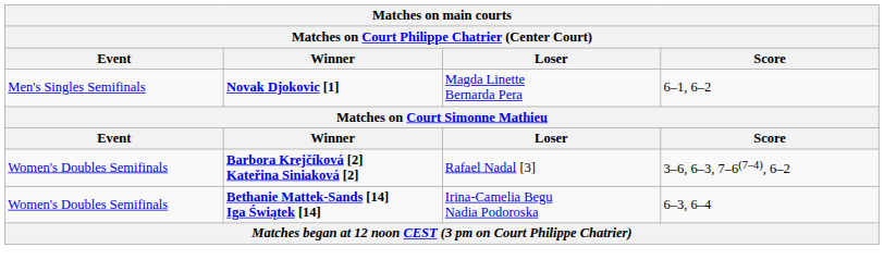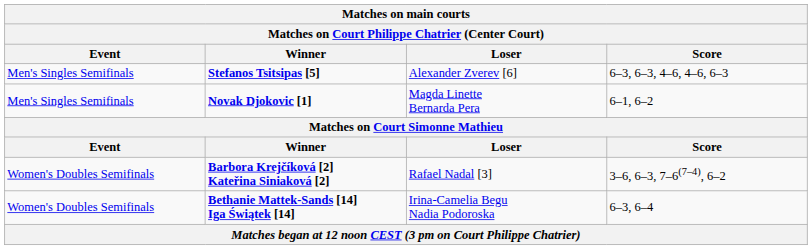 <table class="wikitable" style="margin:auto;">
 <tr>
 <th colspan="4" style="white-space:nowrap">Matches on main courts</th>
 </tr>
 <tr>
 <th colspan="4">Matches on <a href='#'>Court Philippe Chatrier</a> (Center Court)</th>
 </tr>
 <tr>
 <th width="250">Event</th>
 <th width="250">Winner</th>
 <th width="250">Loser</th>
 <th width="250">Score</th>
+</tr>
+<tr>
+<td><a href='#'>Men's Singles Semifinals</a></td>
+<td><strong> <a href='#'>Stefanos Tsitsipas</a> [5]</strong></td>
+<td> <a href='#'>Alexander Zverev</a> [6]</td>
+<td>6–3, 6–3, 4–6, 4–6, 6–3</td>
 </tr>
 <tr>
 <td><a href='#'>Men's Singles Semifinals</a></td>
 <td><strong> <a href='#'>Novak Djokovic</a> [1]</strong></td>
 <td> <a href='#'>Magda Linette</a><br> <a href='#'>Bernarda Pera</a></td>
 <td>6–1, 6–2</td>
 </tr>
 <tr>
 <th colspan="4">Matches on <a href='#'>Court Simonne Mathieu</a></th>
 </tr>
 <tr>
 <th width="250">Event</th>
 <th width="250">Winner</th>
 <th width="250">Loser</th>
 <th width="250">Score</th>
 </tr>
 <tr>
 <td><a href='#'>Women's Doubles Semifinals</a></td>
 <td><strong> <a href='#'>Barbora Krejčíková</a> [2]<br> <a href='#'>Kateřina Siniaková</a> [2]</strong></td>
 <td> <a href='#'>Rafael Nadal</a> [3]</td>
 <td>3–6, 6–3, 7–6<sup>(7–4)</sup>, 6–2</td>
 </tr>
 <tr>
 <td><a href='#'>Women's Doubles Semifinals</a></td>
 <td><strong> <a href='#'>Bethanie Mattek-Sands</a> [14] <br>  <a href='#'>Iga Świątek</a> [14]</strong></td>
 <td> <a href='#'>Irina-Camelia Begu</a> <br>  <a href='#'>Nadia Podoroska</a></td>
 <td>6–3, 6–4</td>
 </tr>
 <tr>
 <th colspan="4"><em>Matches began at 12 noon <a href='#'>CEST</a> (3 pm on Court Philippe Chatrier)</em></th>
 </tr>
 </table>
